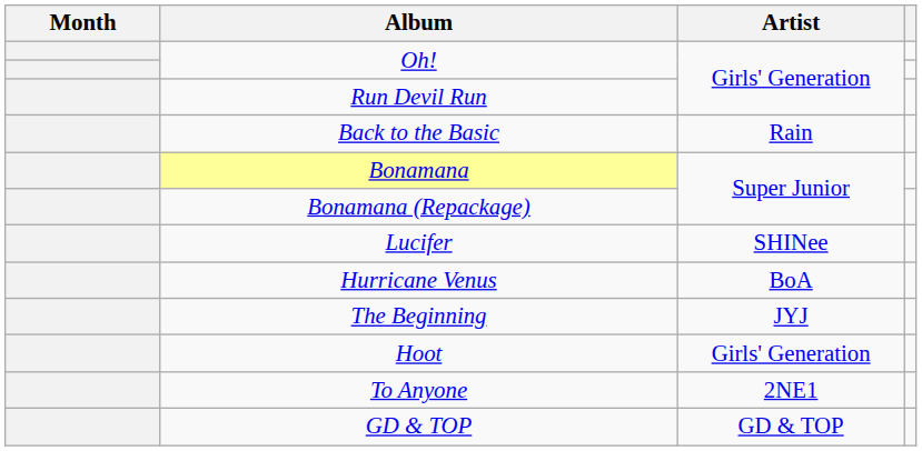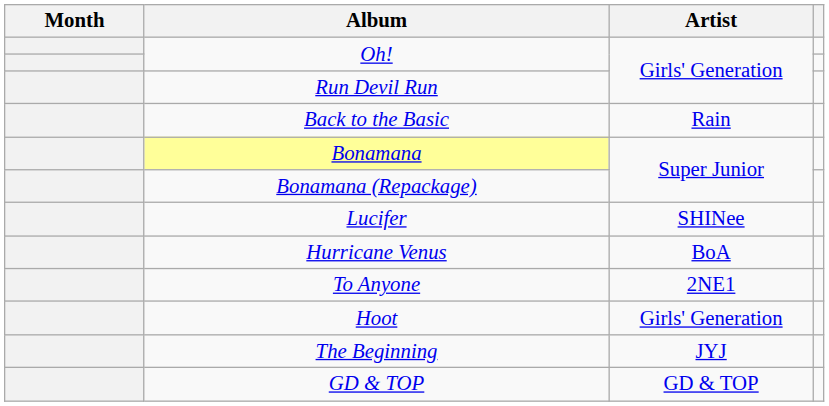 <table class="wikitable plainrowheaders sortable" style="text-align:center">
 <tr>
 <th scope="col" width="100">Month</th>
 <th scope="col" width="350">Album</th>
 <th scope="col" width="150">Artist</th>
 <th scope="col" class="unsortable"></th>
 </tr>
 <tr>
 <th scope="row"></th>
 <td rowspan="2"><em><a href='#'>Oh!</a></em></td>
 <td rowspan="3"><a href='#'>Girls' Generation</a></td>
 <td></td>
 </tr>
 <tr>
 <th scope="row"></th>
 <td></td>
 </tr>
 <tr>
 <th scope="row"></th>
 <td><em><a href='#'>Run Devil Run</a></em></td>
 <td></td>
 </tr>
 <tr>
 <th scope="row"></th>
 <td><em><a href='#'>Back to the Basic</a></em></td>
 <td><a href='#'>Rain</a></td>
 <td></td>
 </tr>
 <tr>
 <th scope="row"></th>
 <td style="background-color:#FFFF99"><em><a href='#'>Bonamana</a></em></td>
 <td rowspan="2"><a href='#'>Super Junior</a></td>
 <td></td>
 </tr>
 <tr>
 <th scope="row"></th>
 <td><em><a href='#'>Bonamana (Repackage)</a></em></td>
 <td></td>
 </tr>
 <tr>
 <th scope="row"></th>
 <td><em><a href='#'>Lucifer</a></em></td>
 <td><a href='#'>SHINee</a></td>
 <td></td>
 </tr>
 <tr>
 <th scope="row"></th>
 <td><em><a href='#'>Hurricane Venus</a></em></td>
 <td><a href='#'>BoA</a></td>
 <td></td>
 </tr>
 <tr>
 <th scope="row"></th>
-<td><em><a href='#'>The Beginning</a></em></td>
-<td><a href='#'>JYJ</a></td>
+<td><em><a href='#'>To Anyone</a></em></td>
+<td><a href='#'>2NE1</a></td>
 <td></td>
 </tr>
 <tr>
 <th scope="row"></th>
 <td><em><a href='#'>Hoot</a></em></td>
 <td><a href='#'>Girls' Generation</a></td>
 <td></td>
 </tr>
 <tr>
 <th scope="row"></th>
-<td><em><a href='#'>To Anyone</a></em></td>
-<td><a href='#'>2NE1</a></td>
+<td><em><a href='#'>The Beginning</a></em></td>
+<td><a href='#'>JYJ</a></td>
 <td></td>
 </tr>
 <tr>
 <th scope="row"></th>
 <td><em><a href='#'>GD & TOP</a></em></td>
 <td><a href='#'>GD & TOP</a></td>
 <td></td>
 </tr>
 </table>
